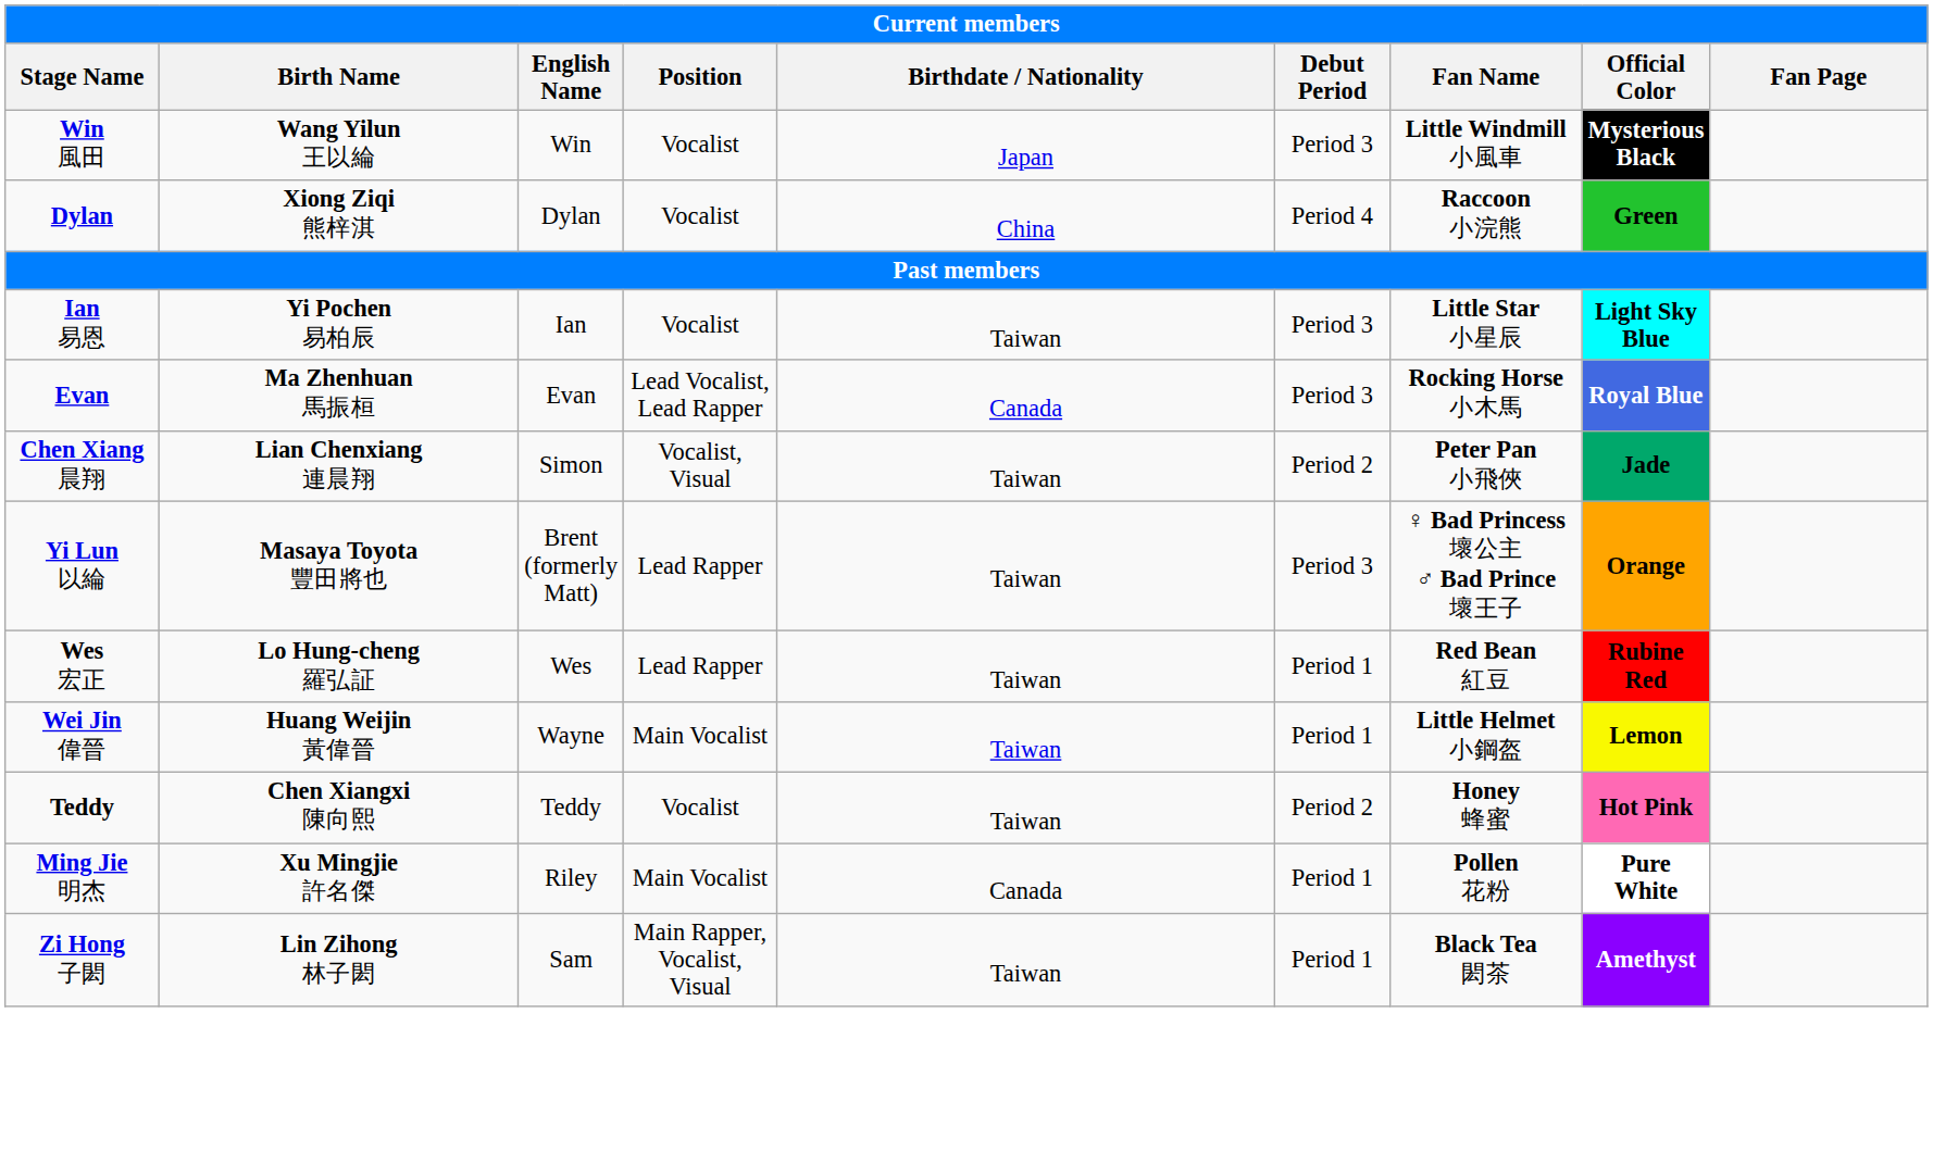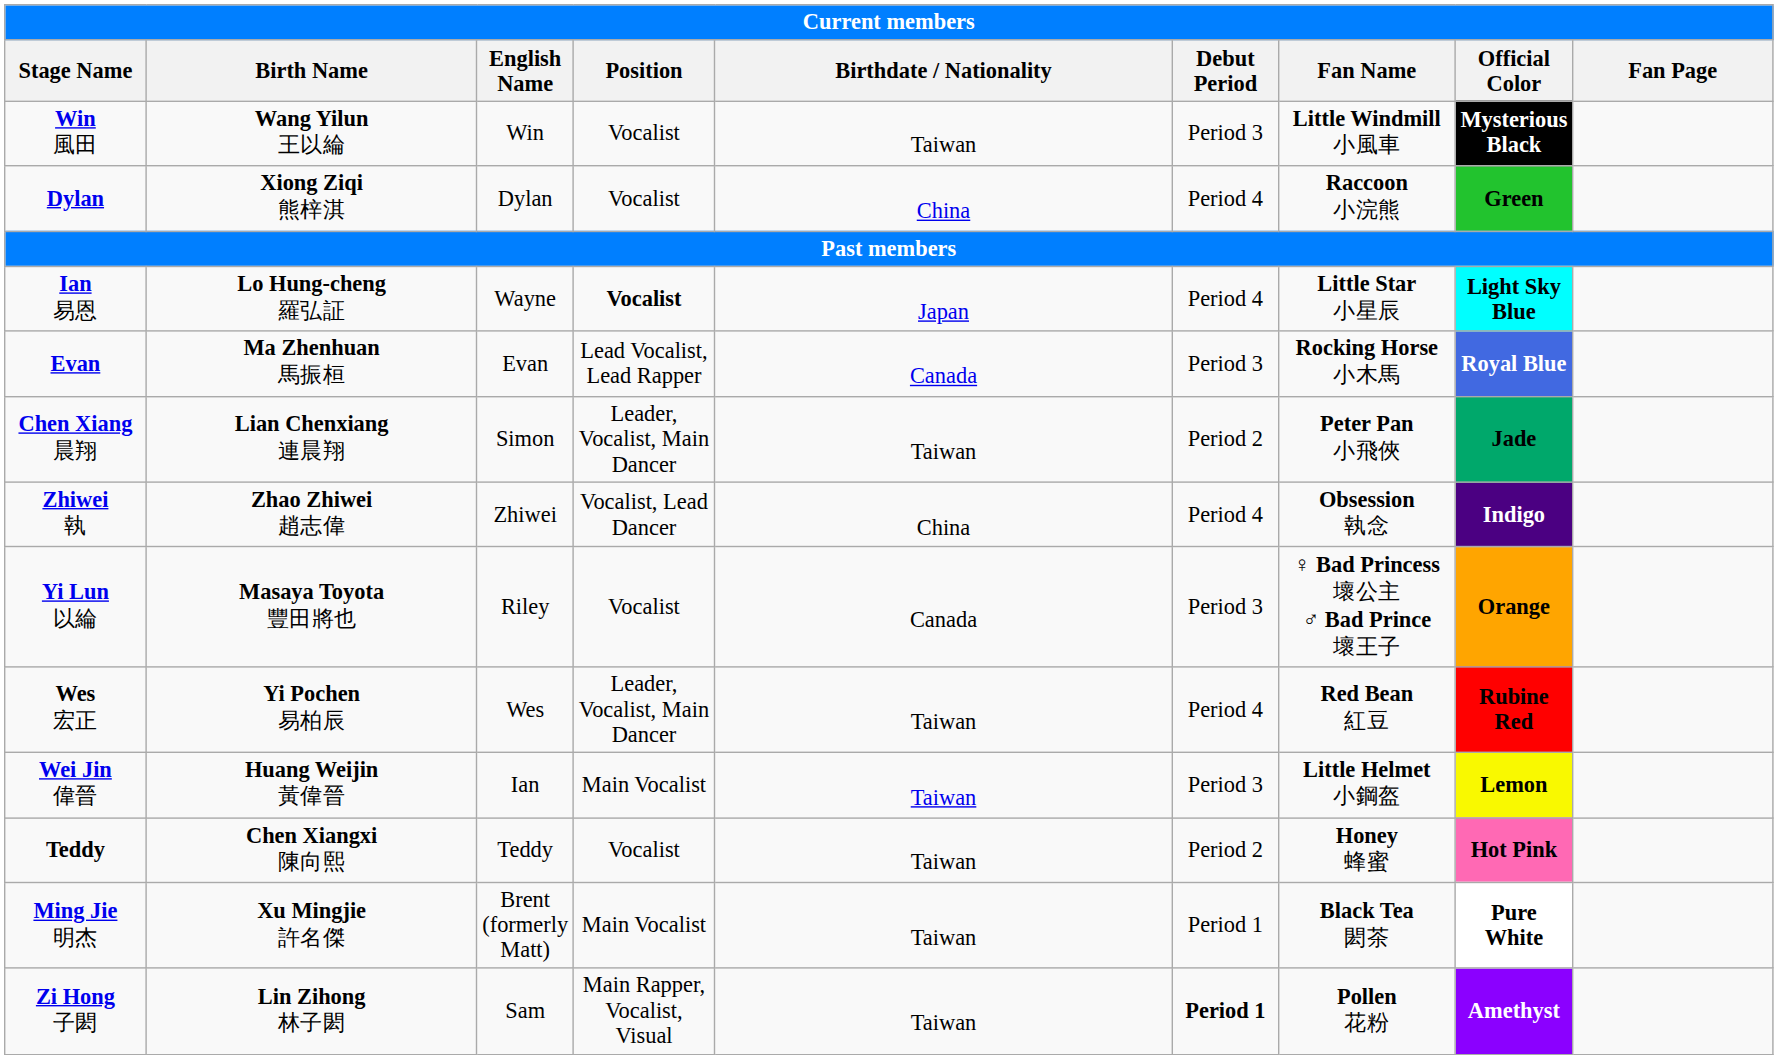 <table class="wikitable" style=text-align:center width=100%>
 <tr>
 <th colspan="9" style="background-color:#007FFF; color:white">Current members</th>
 </tr>
 <tr>
 <th width="8%">Stage Name</th>
 <th>Birth Name</th>
 <th width="4%">English Name</th>
 <th width="8%">Position</th>
 <th>Birthdate / Nationality</th>
 <th width="6%">Debut Period</th>
 <th width="10%">Fan Name</th>
 <th width="5%">Official Color</th>
 <th>Fan Page</th>
 </tr>
 <tr>
 <td align="center"><strong><a href='#'>Win</a></strong><br>風田</td>
 <td align="center"><strong>Wang Yilun</strong><br>王以綸</td>
 <td align="center">Win</td>
 <td align="center">Vocalist</td>
-<td align="center"><br><a href='#'>Japan</a></td>
+<td align="center"><br>Taiwan</td>
 <td align="center">Period 3</td>
 <td align="center"><strong>Little Windmill</strong><br>小風車</td>
 <td align="center" style="background-color:#000000; color:White"><strong>Mysterious Black</strong></td>
 <td><br><br></td>
 </tr>
 <tr>
 <td align="center"><strong><a href='#'>Dylan</a></strong></td>
 <td align="center"><strong>Xiong Ziqi</strong><br>熊梓淇</td>
 <td align="center">Dylan</td>
 <td align="center">Vocalist</td>
 <td align="center"><br><a href='#'>China</a></td>
 <td rowspan="1" align="center">Period 4</td>
 <td align="center"><strong>Raccoon</strong><br>小浣熊</td>
 <td align="center" style="background-color:#22C32E"><strong>Green</strong></td>
 <td><br><br></td>
 </tr>
 <tr>
 <th colspan="9" style="background-color:#007FFF; color:white">Past members</th>
 </tr>
 <tr>
 <td align="center"><strong><a href='#'>Ian</a></strong><br>易恩</td>
-<td align="center"><strong>Yi Pochen</strong><br>易柏辰</td>
-<td align="center">Ian</td>
-<td align="center">Vocalist</td>
-<td align="center"><br>Taiwan</td>
-<td>Period 3</td>
+<td><strong>Lo Hung-cheng</strong><br>羅弘証</td>
+<td align="center">Wayne</td>
+<td align="center"><strong>Vocalist</strong></td>
+<td align="center"><br><a href='#'>Japan</a></td>
+<td rowspan="1" align="center">Period 4</td>
 <td align="center"><strong>Little Star</strong><br>小星辰</td>
 <td align="center" style="background-color:#00FFFF"><strong>Light Sky Blue</strong></td>
 <td><br><br></td>
 </tr>
 <tr>
 <td align="center"><strong><a href='#'>Evan</a></strong></td>
 <td align="center"><strong>Ma Zhenhuan</strong><br>馬振桓</td>
 <td align="center">Evan</td>
 <td align="center">Lead Vocalist, Lead Rapper</td>
 <td align="center"><br><a href='#'>Canada</a></td>
 <td>Period 3</td>
 <td align="center"><strong>Rocking Horse</strong><br>小木馬</td>
 <td align="center" style="background-color:#4169E1; color:White"><strong>Royal Blue</strong></td>
 <td><br><br></td>
 </tr>
 <tr>
 <td align="center"><strong><a href='#'>Chen Xiang</a></strong><br>晨翔</td>
 <td align="center"><strong>Lian Chenxiang</strong><br>連晨翔</td>
 <td align="center">Simon</td>
-<td align="center">Vocalist, Visual</td>
+<td>Leader, Vocalist, Main Dancer</td>
 <td align="center"><br>Taiwan</td>
 <td align="center">Period 2</td>
 <td align="center"><strong>Peter Pan</strong><br>小飛俠</td>
 <td align="center" style="background-color:#00A86B"><strong>Jade</strong></td>
 <td><br><br></td>
 </tr>
 <tr>
+<td align="center"><strong><a href='#'>Zhiwei</a></strong><br>執</td>
+<td align="center"><strong>Zhao Zhiwei</strong><br>趙志偉</td>
+<td align="center">Zhiwei</td>
+<td align="center">Vocalist, Lead Dancer</td>
+<td align="center"><br>China</td>
+<td rowspan="1" align="center">Period 4</td>
+<td align="center"><strong>Obsession</strong><br>執念</td>
+<td align="center" style="background-color:#4B0082; color:White"><strong>Indigo</strong></td>
+<td><br><br></td>
+</tr>
+<tr>
 <td align="center"><strong><a href='#'>Yi Lun</a></strong><br>以綸</td>
 <td align="center"><strong>Masaya Toyota</strong><br>豐田將也</td>
-<td align="center">Brent (formerly Matt)</td>
-<td align="center">Lead Rapper</td>
-<td align="center"><br>Taiwan</td>
+<td align="center">Riley</td>
+<td align="center">Vocalist</td>
+<td align="center"><br>Canada</td>
 <td align="center">Period 3</td>
 <td><strong>♀ Bad Princess</strong><br>壞公主<br><strong>♂ Bad Prince</strong><br>壞王子</td>
 <td align="center" style="background-color:#FFA500"><strong>Orange</strong></td>
 <td><br><br><br></td>
 </tr>
 <tr>
 <td><strong>Wes</strong><br>宏正</td>
-<td><strong>Lo Hung-cheng</strong><br>羅弘証</td>
+<td align="center"><strong>Yi Pochen</strong><br>易柏辰</td>
 <td>Wes</td>
-<td align="center">Lead Rapper</td>
+<td>Leader, Vocalist, Main Dancer</td>
 <td><br>Taiwan</td>
-<td>Period 1</td>
+<td rowspan="1" align="center">Period 4</td>
 <td><strong>Red Bean</strong><br>紅豆</td>
 <td align="center" style="background-color:red"><strong>Rubine Red</strong></td>
 <td><br><br></td>
 </tr>
 <tr>
 <td align="center"><strong><a href='#'>Wei Jin</a></strong><br>偉晉</td>
 <td align="center"><strong>Huang Weijin</strong><br>黃偉晉</td>
-<td align="center">Wayne</td>
+<td align="center">Ian</td>
 <td align="center">Main Vocalist</td>
 <td align="center"><br><a href='#'>Taiwan</a></td>
-<td rowspan="1">Period 1</td>
+<td>Period 3</td>
 <td align="center"><strong>Little Helmet</strong><br>小鋼盔</td>
 <td align="center" style="background-color:#F9F900"><strong>Lemon</strong></td>
 <td><br><br></td>
 </tr>
 <tr>
 <td align="center"><strong>Teddy</strong></td>
 <td align="center"><strong>Chen Xiangxi</strong><br>陳向熙</td>
 <td align="center">Teddy</td>
 <td align="center">Vocalist</td>
 <td align="center"><br>Taiwan</td>
 <td align="center">Period 2</td>
 <td align="center"><strong>Honey</strong><br>蜂蜜</td>
 <td align="center" style="background-color:#FF69B4"><strong>Hot Pink</strong></td>
 <td><br><br></td>
 </tr>
 <tr>
 <td align="center"><strong><a href='#'>Ming Jie</a></strong><br>明杰</td>
 <td align="center"><strong>Xu Mingjie</strong><br>許名傑</td>
-<td align="center">Riley</td>
+<td align="center">Brent (formerly Matt)</td>
 <td align="center">Main Vocalist</td>
-<td align="center"><br>Canada</td>
+<td align="center"><br>Taiwan</td>
 <td align="center">Period 1</td>
-<td align="center"><strong>Pollen</strong><br>花粉</td>
+<td align="center"><strong>Black Tea</strong><br>閎茶</td>
 <td align="center" style="background-color:#FFFFFF"><strong>Pure White</strong></td>
 <td><br><br></td>
 </tr>
 <tr>
 <td align="center"><strong><a href='#'>Zi Hong</a></strong><br>子閎</td>
 <td align="center"><strong>Lin Zihong</strong><br>林子閎</td>
 <td align="center">Sam</td>
 <td align="center">Main Rapper, Vocalist, Visual</td>
 <td align="center"><br>Taiwan</td>
-<td>Period 1</td>
-<td align="center"><strong>Black Tea</strong><br>閎茶</td>
+<td><strong>Period 1</strong></td>
+<td align="center"><strong>Pollen</strong><br>花粉</td>
 <td align="center" style="background-color:#8B00FF; color:White"><strong>Amethyst</strong></td>
 <td><br><br></td>
 </tr>
 </table>
